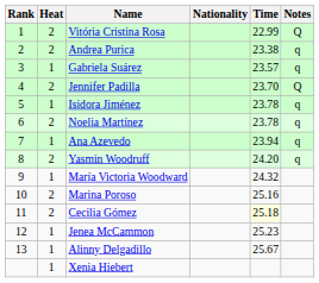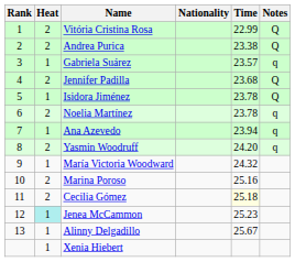 <table class="wikitable sortable" style="text-align:center">
 <tr>
 <th>Rank</th>
 <th>Heat</th>
 <th>Name</th>
 <th>Nationality</th>
 <th>Time</th>
 <th>Notes</th>
 </tr>
 <tr bgcolor=ccffcc>
 <td>1</td>
 <td>2</td>
 <td align=left><a href='#'>Vitória Cristina Rosa</a></td>
 <td align=left></td>
 <td>22.99</td>
 <td>Q</td>
 </tr>
 <tr bgcolor=ccffcc>
 <td>2</td>
 <td>2</td>
 <td align=left><a href='#'>Andrea Purica</a></td>
 <td align=left></td>
 <td>23.38</td>
-<td>q</td>
+<td>Q</td>
 </tr>
 <tr bgcolor=ccffcc>
 <td>3</td>
 <td>1</td>
 <td align=left><a href='#'>Gabriela Suárez</a></td>
 <td align=left></td>
 <td>23.57</td>
 <td>q</td>
 </tr>
 <tr bgcolor=ccffcc>
 <td>4</td>
 <td>2</td>
 <td align=left><a href='#'>Jennifer Padilla</a></td>
 <td align=left></td>
-<td>23.70</td>
+<td>23.68</td>
 <td>Q</td>
 </tr>
 <tr bgcolor=ccffcc>
 <td>5</td>
 <td>1</td>
 <td align=left><a href='#'>Isidora Jiménez</a></td>
 <td align=left></td>
 <td>23.78</td>
-<td>q</td>
+<td>Q</td>
 </tr>
 <tr bgcolor=ddffdd>
 <td>6</td>
 <td>2</td>
 <td align=left><a href='#'>Noelia Martínez</a></td>
 <td align=left></td>
 <td>23.78</td>
 <td>q</td>
 </tr>
 <tr bgcolor=ccffcc>
 <td>7</td>
 <td>1</td>
 <td align=left><a href='#'>Ana Azevedo</a></td>
 <td align=left></td>
 <td>23.94</td>
 <td>q</td>
 </tr>
 <tr bgcolor=ddffdd>
 <td>8</td>
 <td>2</td>
 <td align=left><a href='#'>Yasmin Woodruff</a></td>
 <td align=left></td>
 <td>24.20</td>
 <td>q</td>
 </tr>
 <tr>
 <td>9</td>
 <td>1</td>
 <td align=left><a href='#'>María Victoria Woodward</a></td>
 <td align=left></td>
 <td>24.32</td>
 <td></td>
 </tr>
 <tr>
 <td>10</td>
 <td>2</td>
 <td align=left><a href='#'>Marina Poroso</a></td>
 <td align=left></td>
 <td>25.16</td>
 <td></td>
 </tr>
 <tr>
 <td>11</td>
 <td>2</td>
 <td align=left><a href='#'>Cecilia Gómez</a></td>
 <td align=left></td>
 <td style="background: lightyellow;">25.18</td>
 <td></td>
 </tr>
 <tr>
 <td>12</td>
-<td>1</td>
+<td style="background: paleturquoise;">1</td>
 <td align=left><a href='#'>Jenea McCammon</a></td>
 <td align=left></td>
 <td>25.23</td>
 <td></td>
 </tr>
 <tr>
 <td>13</td>
 <td>1</td>
 <td align=left><a href='#'>Alinny Delgadillo</a></td>
 <td align=left></td>
 <td>25.67</td>
 <td></td>
 </tr>
 <tr>
 <td></td>
 <td>1</td>
 <td align=left><a href='#'>Xenia Hiebert</a></td>
 <td align=left></td>
 <td></td>
 <td></td>
 </tr>
 </table>
